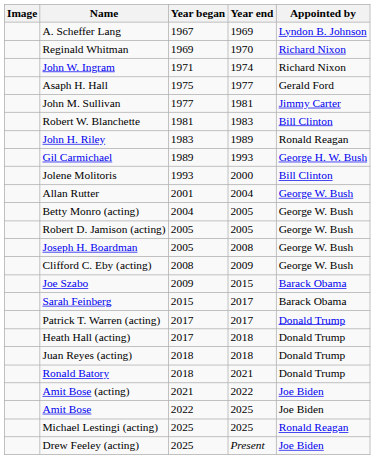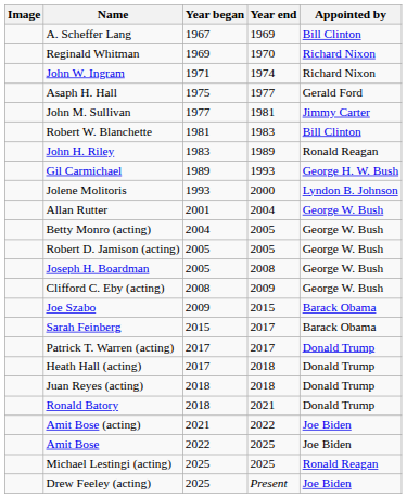 <table class="wikitable">
 <tr>
 <th>Image</th>
 <th>Name</th>
 <th>Year began</th>
 <th>Year end</th>
 <th>Appointed by</th>
 </tr>
 <tr>
 <td></td>
 <td>A. Scheffer Lang</td>
 <td>1967</td>
 <td>1969</td>
-<td><a href='#'>Lyndon B. Johnson</a></td>
+<td><a href='#'>Bill Clinton</a></td>
 </tr>
 <tr>
 <td></td>
 <td>Reginald Whitman</td>
 <td>1969</td>
 <td>1970</td>
 <td><a href='#'>Richard Nixon</a></td>
 </tr>
 <tr>
 <td></td>
 <td><a href='#'>John W. Ingram</a></td>
 <td>1971</td>
 <td>1974</td>
 <td>Richard Nixon</td>
 </tr>
 <tr>
 <td></td>
 <td>Asaph H. Hall</td>
 <td>1975</td>
 <td>1977</td>
 <td>Gerald Ford</td>
 </tr>
 <tr>
 <td></td>
 <td>John M. Sullivan</td>
 <td>1977</td>
 <td>1981</td>
 <td><a href='#'>Jimmy Carter</a></td>
 </tr>
 <tr>
 <td></td>
 <td>Robert W. Blanchette</td>
 <td>1981</td>
 <td>1983</td>
 <td><a href='#'>Bill Clinton</a></td>
 </tr>
 <tr>
 <td></td>
 <td><a href='#'>John H. Riley</a></td>
 <td>1983</td>
 <td>1989</td>
 <td>Ronald Reagan</td>
 </tr>
 <tr>
 <td></td>
 <td><a href='#'>Gil Carmichael</a></td>
 <td>1989</td>
 <td>1993</td>
 <td><a href='#'>George H. W. Bush</a></td>
 </tr>
 <tr>
 <td></td>
 <td>Jolene Molitoris</td>
 <td>1993</td>
 <td>2000</td>
-<td><a href='#'>Bill Clinton</a></td>
+<td><a href='#'>Lyndon B. Johnson</a></td>
 </tr>
 <tr>
 <td></td>
 <td>Allan Rutter</td>
 <td>2001</td>
 <td>2004</td>
 <td><a href='#'>George W. Bush</a></td>
 </tr>
 <tr>
 <td></td>
 <td>Betty Monro (acting)</td>
 <td>2004</td>
 <td>2005</td>
 <td>George W. Bush</td>
 </tr>
 <tr>
 <td></td>
 <td>Robert D. Jamison (acting)</td>
 <td>2005</td>
 <td>2005</td>
 <td>George W. Bush</td>
 </tr>
 <tr>
 <td></td>
 <td><a href='#'>Joseph H. Boardman</a></td>
 <td>2005</td>
 <td>2008</td>
 <td>George W. Bush</td>
 </tr>
 <tr>
 <td></td>
 <td>Clifford C. Eby (acting)</td>
 <td>2008</td>
 <td>2009</td>
 <td>George W. Bush</td>
 </tr>
 <tr>
 <td></td>
 <td><a href='#'>Joe Szabo</a></td>
 <td>2009</td>
 <td>2015</td>
 <td><a href='#'>Barack Obama</a></td>
 </tr>
 <tr>
 <td></td>
 <td><a href='#'>Sarah Feinberg</a></td>
 <td>2015</td>
 <td>2017</td>
 <td>Barack Obama</td>
 </tr>
 <tr>
 <td></td>
 <td>Patrick T. Warren (acting)</td>
 <td>2017</td>
 <td>2017</td>
 <td><a href='#'>Donald Trump</a></td>
 </tr>
 <tr>
 <td></td>
 <td>Heath Hall (acting)</td>
 <td>2017</td>
 <td>2018</td>
 <td>Donald Trump</td>
 </tr>
 <tr>
 <td></td>
 <td>Juan Reyes (acting)</td>
 <td>2018</td>
 <td>2018</td>
 <td>Donald Trump</td>
 </tr>
 <tr>
 <td></td>
 <td><a href='#'>Ronald Batory</a></td>
 <td>2018</td>
 <td>2021</td>
 <td>Donald Trump</td>
 </tr>
 <tr>
 <td></td>
 <td><a href='#'>Amit Bose</a> (acting)</td>
 <td>2021</td>
 <td>2022</td>
 <td><a href='#'>Joe Biden</a></td>
 </tr>
 <tr>
 <td></td>
 <td><a href='#'>Amit Bose</a></td>
 <td>2022</td>
 <td>2025</td>
 <td>Joe Biden</td>
 </tr>
 <tr>
 <td></td>
 <td>Michael Lestingi (acting)</td>
 <td>2025</td>
 <td>2025</td>
 <td><a href='#'>Ronald Reagan</a></td>
 </tr>
 <tr>
 <td></td>
 <td>Drew Feeley (acting)</td>
 <td>2025</td>
 <td><em>Present</em></td>
 <td><a href='#'>Joe Biden</a></td>
 </tr>
 </table>
